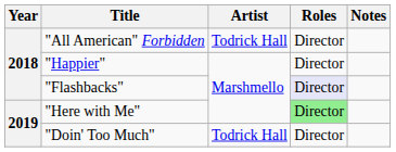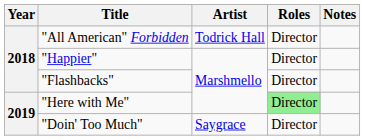 <table class="wikitable sortable">
 <tr>
 <th>Year</th>
 <th>Title</th>
 <th>Artist</th>
 <th class="unsortable">Roles</th>
 <th class="unsortable">Notes</th>
 </tr>
 <tr>
 <th scope="row" rowspan="3">2018</th>
 <td>"All American" <em><a href='#'>Forbidden</a></em></td>
 <td><a href='#'>Todrick Hall</a></td>
 <td>Director</td>
 <td></td>
 </tr>
 <tr>
 <td>"<a href='#'>Happier</a>"</td>
 <td rowspan="3"><a href='#'>Marshmello</a></td>
 <td>Director</td>
 <td></td>
 </tr>
 <tr>
 <td>"Flashbacks"</td>
-<td style="background: lavender;">Director</td>
+<td>Director</td>
 <td></td>
 </tr>
 <tr>
 <th scope="row" rowspan="2">2019</th>
 <td>"Here with Me"</td>
 <td style="background: lightgreen;">Director</td>
 <td></td>
 </tr>
 <tr>
 <td>"Doin' Too Much"</td>
-<td><a href='#'>Todrick Hall</a></td>
+<td><a href='#'>Saygrace</a></td>
 <td>Director</td>
 <td></td>
 </tr>
 </table>
